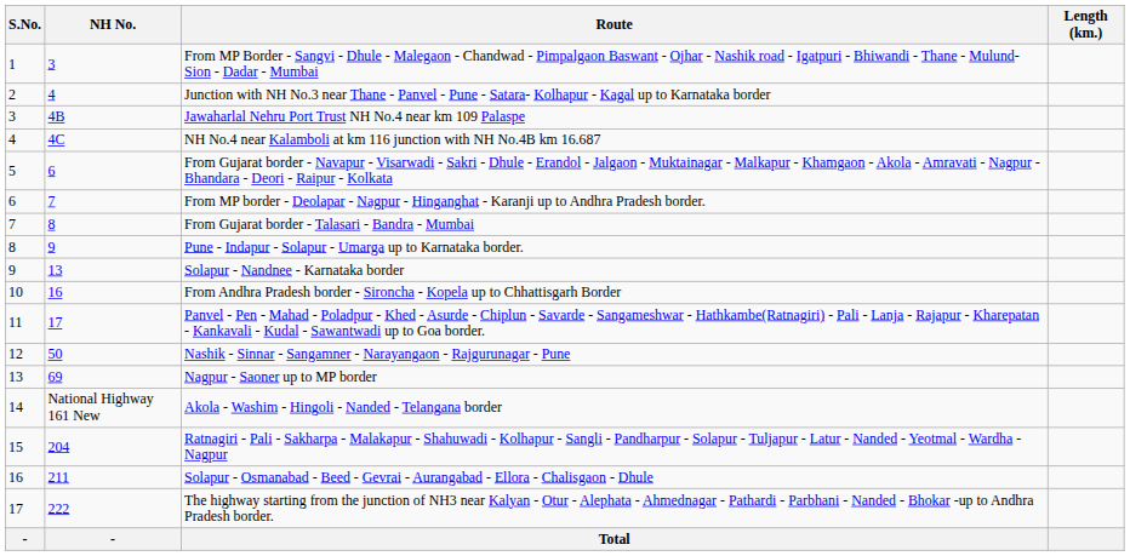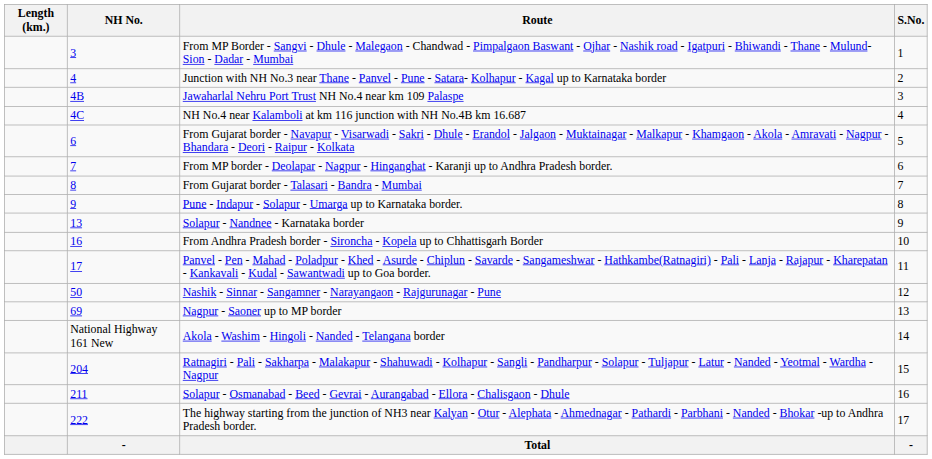 <table class="wikitable">
 <tr>
-<th>S.No.</th>
+<th>Length (km.)</th>
 <th>NH No.</th>
 <th>Route</th>
-<th>Length (km.)</th>
+<th>S.No.</th>
 </tr>
 <tr 1A [NE-1] Mumbai - Pune Expressway 96>
-<td>1</td>
+<td></td>
 <td><a href='#'>3</a></td>
 <td>From MP Border - <a href='#'>Sangvi</a> - <a href='#'>Dhule</a> - <a href='#'>Malegaon</a> - Chandwad - <a href='#'>Pimpalgaon Baswant</a> - <a href='#'>Ojhar</a> - <a href='#'>Nashik road</a> - <a href='#'>Igatpuri</a> - <a href='#'>Bhiwandi</a> - <a href='#'>Thane</a> - <a href='#'>Mulund</a>- <a href='#'>Sion</a> - <a href='#'>Dadar</a> - <a href='#'>Mumbai</a></td>
-<td></td>
+<td>1</td>
 </tr>
 <tr>
-<td>2</td>
+<td></td>
 <td><a href='#'>4</a></td>
 <td>Junction with NH No.3 near <a href='#'>Thane</a> - <a href='#'>Panvel</a> - <a href='#'>Pune</a> - <a href='#'>Satara</a>- <a href='#'>Kolhapur</a> - <a href='#'>Kagal</a> up to Karnataka border</td>
-<td></td>
+<td>2</td>
 </tr>
 <tr>
-<td>3</td>
+<td></td>
 <td><a href='#'>4B</a></td>
 <td><a href='#'>Jawaharlal Nehru Port Trust</a> NH No.4 near km 109 <a href='#'>Palaspe</a></td>
-<td></td>
+<td>3</td>
 </tr>
 <tr>
-<td>4</td>
+<td></td>
 <td><a href='#'>4C</a></td>
 <td>NH No.4 near <a href='#'>Kalamboli</a> at km 116 junction with NH No.4B km 16.687</td>
-<td></td>
+<td>4</td>
 </tr>
 <tr>
-<td>5</td>
+<td></td>
 <td><a href='#'>6</a></td>
 <td>From Gujarat border - <a href='#'>Navapur</a> - <a href='#'>Visarwadi</a> - <a href='#'>Sakri</a> - <a href='#'>Dhule</a> - <a href='#'>Erandol</a> -  <a href='#'>Jalgaon</a> - <a href='#'>Muktainagar</a> - <a href='#'>Malkapur</a> - <a href='#'>Khamgaon</a> - <a href='#'>Akola</a> - <a href='#'>Amravati</a> - <a href='#'>Nagpur</a> - <a href='#'>Bhandara</a> - <a href='#'>Deori</a> - <a href='#'>Raipur</a> - <a href='#'>Kolkata</a></td>
-<td></td>
+<td>5</td>
 </tr>
 <tr>
-<td>6</td>
+<td></td>
 <td><a href='#'>7</a></td>
 <td>From MP border - <a href='#'>Deolapar</a> - <a href='#'>Nagpur</a> - <a href='#'>Hinganghat</a> - Karanji up to Andhra Pradesh border.</td>
-<td></td>
+<td>6</td>
 </tr>
 <tr>
-<td>7</td>
+<td></td>
 <td><a href='#'>8</a></td>
 <td>From Gujarat border - <a href='#'>Talasari</a> - <a href='#'>Bandra</a> - <a href='#'>Mumbai</a></td>
-<td></td>
+<td>7</td>
 </tr>
 <tr>
-<td>8</td>
+<td></td>
 <td><a href='#'>9</a></td>
 <td><a href='#'>Pune</a> - <a href='#'>Indapur</a> - <a href='#'>Solapur</a> - <a href='#'>Umarga</a>  up to Karnataka border.</td>
-<td></td>
+<td>8</td>
 </tr>
 <tr>
-<td>9</td>
+<td></td>
 <td><a href='#'>13</a></td>
 <td><a href='#'>Solapur</a> - <a href='#'>Nandnee</a> - Karnataka border</td>
-<td></td>
+<td>9</td>
 </tr>
 <tr>
-<td>10</td>
+<td></td>
 <td><a href='#'>16</a></td>
 <td>From Andhra Pradesh border - <a href='#'>Sironcha</a> - <a href='#'>Kopela</a>  up to Chhattisgarh Border</td>
-<td></td>
+<td>10</td>
 </tr>
 <tr>
-<td>11</td>
+<td></td>
 <td><a href='#'>17</a></td>
 <td><a href='#'>Panvel</a> - <a href='#'>Pen</a> - <a href='#'>Mahad</a> - <a href='#'>Poladpur</a> - <a href='#'>Khed</a> - <a href='#'>Asurde</a> - <a href='#'>Chiplun</a> - <a href='#'>Savarde</a> - <a href='#'>Sangameshwar</a> - <a href='#'>Hathkambe(Ratnagiri)</a> - <a href='#'>Pali</a> - <a href='#'>Lanja</a> - <a href='#'>Rajapur</a> - <a href='#'>Kharepatan</a> - <a href='#'>Kankavali</a> - <a href='#'>Kudal</a> - <a href='#'>Sawantwadi</a>  up to Goa border.</td>
-<td></td>
+<td>11</td>
 </tr>
 <tr>
-<td>12</td>
+<td></td>
 <td><a href='#'>50</a></td>
 <td><a href='#'>Nashik</a> - <a href='#'>Sinnar</a> - <a href='#'>Sangamner</a> - <a href='#'>Narayangaon</a> - <a href='#'>Rajgurunagar</a> - <a href='#'>Pune</a></td>
-<td></td>
+<td>12</td>
 </tr>
 <tr>
-<td>13</td>
+<td></td>
 <td><a href='#'>69</a></td>
 <td><a href='#'>Nagpur</a> - <a href='#'>Saoner</a> up to MP border</td>
-<td></td>
+<td>13</td>
 </tr>
 <tr>
-<td>14</td>
+<td></td>
 <td>National Highway 161 New</td>
 <td><a href='#'>Akola</a> - <a href='#'>Washim</a> - <a href='#'>Hingoli</a> - <a href='#'>Nanded</a> - <a href='#'>Telangana</a> border</td>
-<td></td>
+<td>14</td>
 </tr>
 <tr>
-<td>15</td>
+<td></td>
 <td><a href='#'>204</a></td>
 <td><a href='#'>Ratnagiri</a> - <a href='#'>Pali</a> - <a href='#'>Sakharpa</a> - <a href='#'>Malakapur</a> - <a href='#'>Shahuwadi</a> - <a href='#'>Kolhapur</a> - <a href='#'>Sangli</a> - <a href='#'>Pandharpur</a> - <a href='#'>Solapur</a> - <a href='#'>Tuljapur</a> - <a href='#'>Latur</a> - <a href='#'>Nanded</a> - <a href='#'>Yeotmal</a> - <a href='#'>Wardha</a> - <a href='#'>Nagpur</a></td>
-<td></td>
+<td>15</td>
 </tr>
 <tr>
-<td>16</td>
+<td></td>
 <td><a href='#'>211</a></td>
 <td><a href='#'>Solapur</a> - <a href='#'>Osmanabad</a> - <a href='#'>Beed</a> - <a href='#'>Gevrai</a> - <a href='#'>Aurangabad</a> - <a href='#'>Ellora</a> - <a href='#'>Chalisgaon</a> - <a href='#'>Dhule</a></td>
-<td></td>
+<td>16</td>
 </tr>
 <tr>
-<td>17</td>
+<td></td>
 <td><a href='#'>222</a></td>
 <td>The highway starting from the junction of NH3 near <a href='#'>Kalyan</a> - <a href='#'>Otur</a> - <a href='#'>Alephata</a> - <a href='#'>Ahmednagar</a> - <a href='#'>Pathardi</a> - <a href='#'>Parbhani</a> - <a href='#'>Nanded</a> - <a href='#'>Bhokar</a> -up to Andhra Pradesh border.</td>
-<td></td>
+<td>17</td>
 </tr>
 <tr>
-<th>-</th>
+<th></th>
 <th>-</th>
 <th>Total</th>
-<th></th>
+<th>-</th>
 </tr>
 </table>
